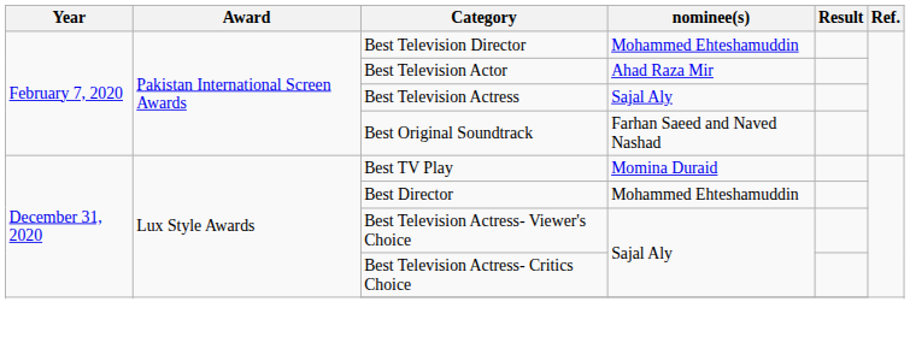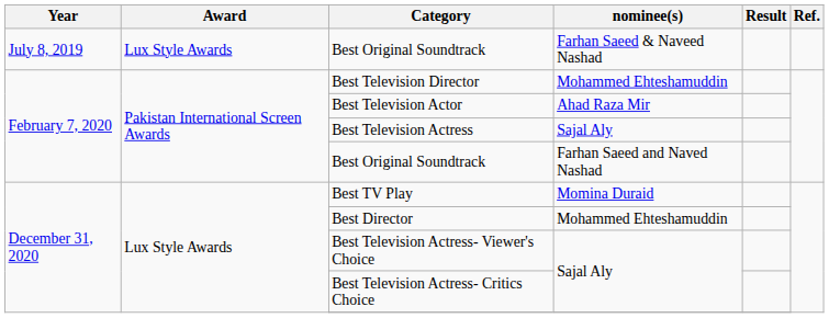 <table class="wikitable sortable">
 <tr>
 <th>Year</th>
 <th>Award</th>
 <th>Category</th>
 <th>nominee(s)</th>
 <th>Result</th>
 <th>Ref.</th>
+</tr>
+<tr>
+<td><a href='#'>July 8, 2019</a></td>
+<td><a href='#'>Lux Style Awards</a></td>
+<td>Best Original Soundtrack</td>
+<td><a href='#'>Farhan Saeed</a> & Naveed Nashad</td>
+<td></td>
+<td></td>
 </tr>
 <tr>
 <td rowspan="4"><a href='#'>February 7, 2020</a></td>
 <td rowspan="4"><a href='#'>Pakistan International Screen Awards</a></td>
 <td>Best Television Director</td>
 <td><a href='#'>Mohammed Ehteshamuddin</a></td>
 <td></td>
 <td rowspan="4"></td>
 </tr>
 <tr>
 <td>Best Television Actor</td>
 <td><a href='#'>Ahad Raza Mir</a></td>
 <td></td>
 </tr>
 <tr>
 <td>Best Television Actress</td>
 <td><a href='#'>Sajal Aly</a></td>
 <td></td>
 </tr>
 <tr>
 <td>Best Original Soundtrack</td>
 <td>Farhan Saeed and Naved Nashad</td>
 <td></td>
 </tr>
 <tr>
 <td Rowspan="5"><a href='#'>December 31, 2020</a></td>
 <td rowspan="5">Lux Style Awards</td>
 <td>Best TV Play</td>
 <td><a href='#'>Momina Duraid</a></td>
 <td></td>
 <td rowspan="5"></td>
 </tr>
 <tr>
 <td>Best Director</td>
 <td>Mohammed Ehteshamuddin</td>
 <td></td>
 </tr>
 <tr>
 <td>Best Television Actress- Viewer's Choice</td>
 <td rowspan=2>Sajal Aly</td>
 <td></td>
 </tr>
 <tr>
 <td>Best Television Actress- Critics Choice</td>
 <td></td>
 </tr>
 <tr>
 </tr>
 </table>
